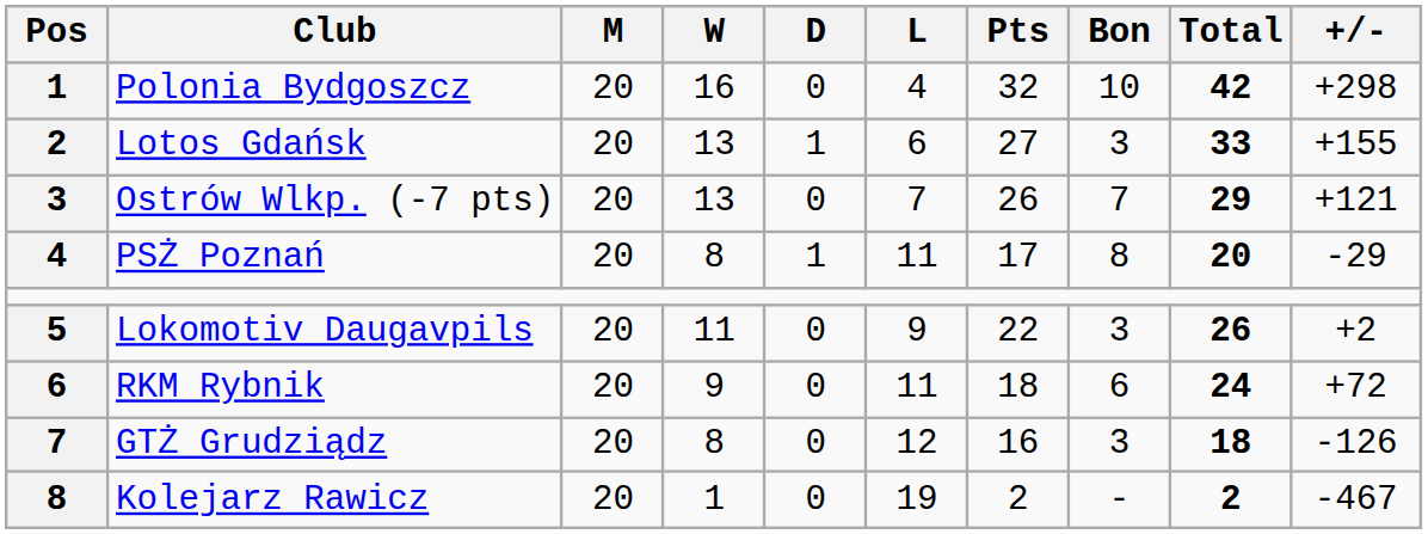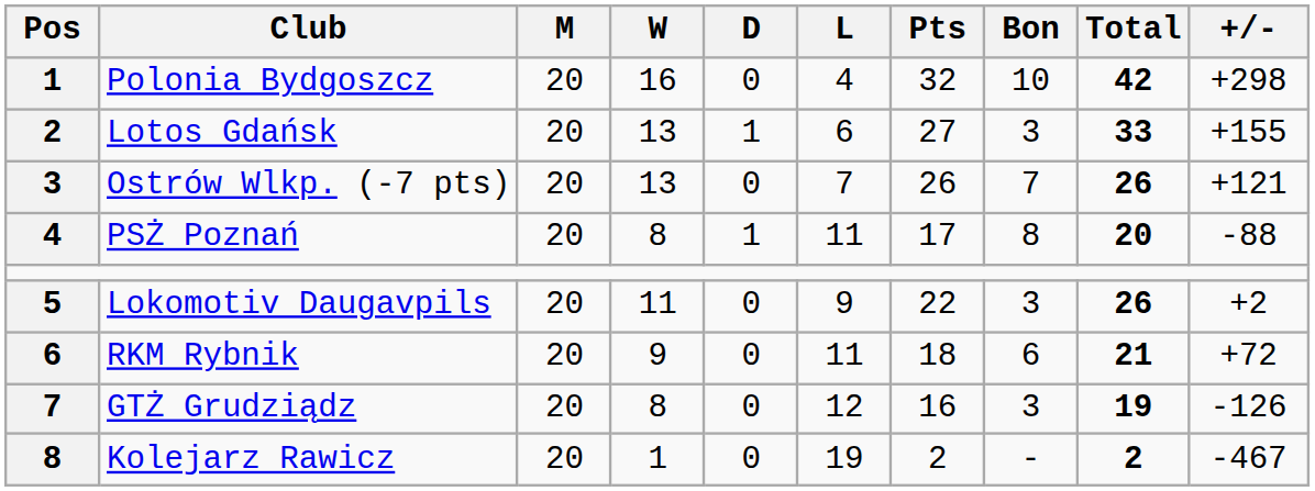 <table align="center" cellspacing="0" cellpadding="3" style="background-color: #f9f9f9; font-size: 95%; text-align: center" class="wikitable">
 <tr>
 <th width=30>Pos</th>
 <th>Club</th>
 <th width=30>M</th>
 <th width=30>W</th>
 <th width=30>D</th>
 <th width=30>L</th>
 <th width=30>Pts</th>
 <th width=30>Bon</th>
 <th width=30>Total</th>
 <th width=40>+/-</th>
 </tr>
 <tr align=center >
 <th>1</th>
 <td align=left><a href='#'>Polonia Bydgoszcz</a></td>
 <td>20</td>
 <td>16</td>
 <td>0</td>
 <td>4</td>
 <td>32</td>
 <td>10</td>
 <td><strong>42</strong></td>
 <td>+298</td>
 </tr>
 <tr align=center >
 <th>2</th>
 <td align=left><a href='#'>Lotos Gdańsk</a></td>
 <td>20</td>
 <td>13</td>
 <td>1</td>
 <td>6</td>
 <td>27</td>
 <td>3</td>
 <td><strong>33</strong></td>
 <td>+155</td>
 </tr>
 <tr align=center>
 <th>3</th>
 <td align=left><a href='#'>Ostrów Wlkp.</a> (-7 pts)</td>
 <td>20</td>
 <td>13</td>
 <td>0</td>
 <td>7</td>
 <td>26</td>
 <td>7</td>
-<td><strong>29</strong></td>
+<td><strong>26</strong></td>
 <td>+121</td>
 </tr>
 <tr align=center>
 <th>4</th>
 <td align=left><a href='#'>PSŻ Poznań</a></td>
 <td>20</td>
 <td>8</td>
 <td>1</td>
 <td>11</td>
 <td>17</td>
 <td>8</td>
 <td><strong>20</strong></td>
-<td>-29</td>
+<td>-88</td>
 </tr>
 <tr>
 <td colspan=10></td>
 </tr>
 <tr align=center>
 <th>5</th>
 <td align=left><a href='#'>Lokomotiv Daugavpils</a> </td>
 <td>20</td>
 <td>11</td>
 <td>0</td>
 <td>9</td>
 <td>22</td>
 <td>3</td>
 <td><strong>26</strong></td>
 <td>+2</td>
 </tr>
 <tr align=center>
 <th>6</th>
 <td align=left><a href='#'>RKM Rybnik</a></td>
 <td>20</td>
 <td>9</td>
 <td>0</td>
 <td>11</td>
 <td>18</td>
 <td>6</td>
-<td><strong>24</strong></td>
+<td><strong>21</strong></td>
 <td>+72</td>
 </tr>
 <tr align=center >
 <th>7</th>
 <td align=left><a href='#'>GTŻ Grudziądz</a></td>
 <td>20</td>
 <td>8</td>
 <td>0</td>
 <td>12</td>
 <td>16</td>
 <td>3</td>
-<td><strong>18</strong></td>
+<td><strong>19</strong></td>
 <td>-126</td>
 </tr>
 <tr align=center >
 <th>8</th>
 <td align=left><a href='#'>Kolejarz Rawicz</a></td>
 <td>20</td>
 <td>1</td>
 <td>0</td>
 <td>19</td>
 <td>2</td>
 <td>-</td>
 <td><strong>2</strong></td>
 <td>-467</td>
 </tr>
 </table>
